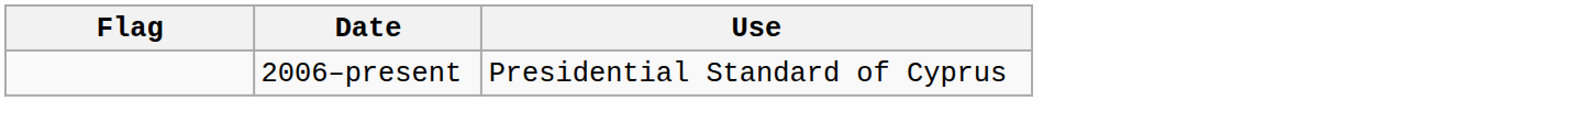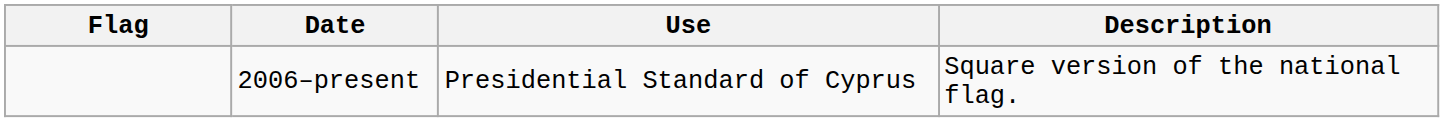 <table class="wikitable">
 <tr>
 <th style="width:110px;">Flag</th>
 <th style="width:100px;">Date</th>
 <th style="width:250px;">Use</th>
+<th style="width:250px;">Description</th>
 </tr>
 <tr>
 <td></td>
 <td>2006–present</td>
 <td>Presidential Standard of Cyprus</td>
+<td>Square version of the national flag.</td>
 </tr>
 </table>
